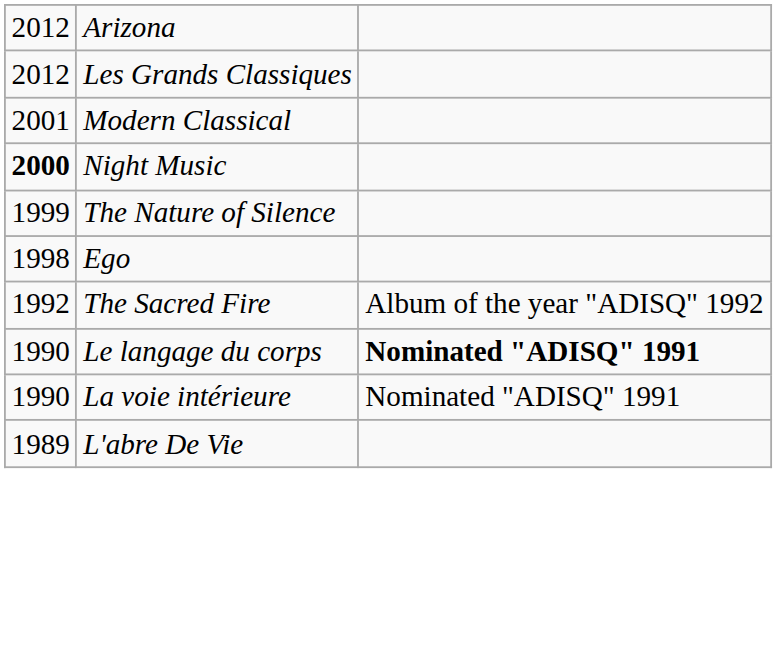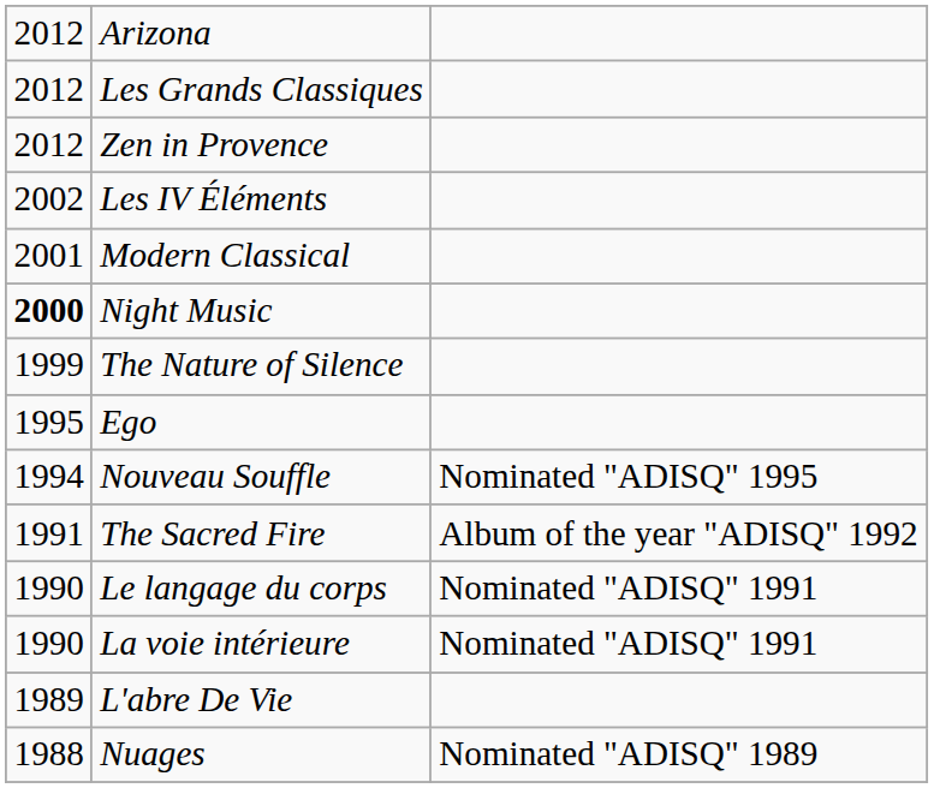 <table class="wikitable">
 <tr>
 <td>2012</td>
 <td><em>Arizona</em></td>
 <td></td>
 </tr>
 <tr>
 <td>2012</td>
 <td><em>Les Grands Classiques</em></td>
+<td></td>
+</tr>
+<tr>
+<td>2012</td>
+<td><em>Zen in Provence</em></td>
+<td></td>
+</tr>
+<tr>
+<td>2002</td>
+<td><em>Les IV Éléments</em></td>
 <td></td>
 </tr>
 <tr>
 <td>2001</td>
 <td><em>Modern Classical</em></td>
 <td></td>
 </tr>
 <tr>
 <td><strong>2000</strong></td>
 <td><em>Night Music</em></td>
 <td></td>
 </tr>
 <tr>
 <td>1999</td>
 <td><em>The Nature of Silence</em></td>
 <td></td>
 </tr>
 <tr>
-<td>1998</td>
+<td>1995</td>
 <td><em>Ego</em></td>
 <td></td>
 </tr>
 <tr>
-<td>1992</td>
+<td>1994</td>
+<td><em>Nouveau Souffle</em></td>
+<td>Nominated "ADISQ" 1995</td>
+</tr>
+<tr>
+<td>1991</td>
 <td><em>The Sacred Fire</em></td>
 <td>Album of the year "ADISQ" 1992</td>
 </tr>
 <tr>
 <td>1990</td>
 <td><em>Le langage du corps</em></td>
-<td><strong>Nominated "ADISQ" 1991</strong></td>
+<td>Nominated "ADISQ" 1991</td>
 </tr>
 <tr>
 <td>1990</td>
 <td><em>La voie intérieure</em></td>
 <td>Nominated "ADISQ" 1991</td>
 </tr>
 <tr>
 <td>1989</td>
 <td><em>L'abre De Vie</em></td>
 <td></td>
 </tr>
+<tr>
+<td>1988</td>
+<td><em>Nuages</em></td>
+<td>Nominated "ADISQ" 1989</td>
+</tr>
 </table>
